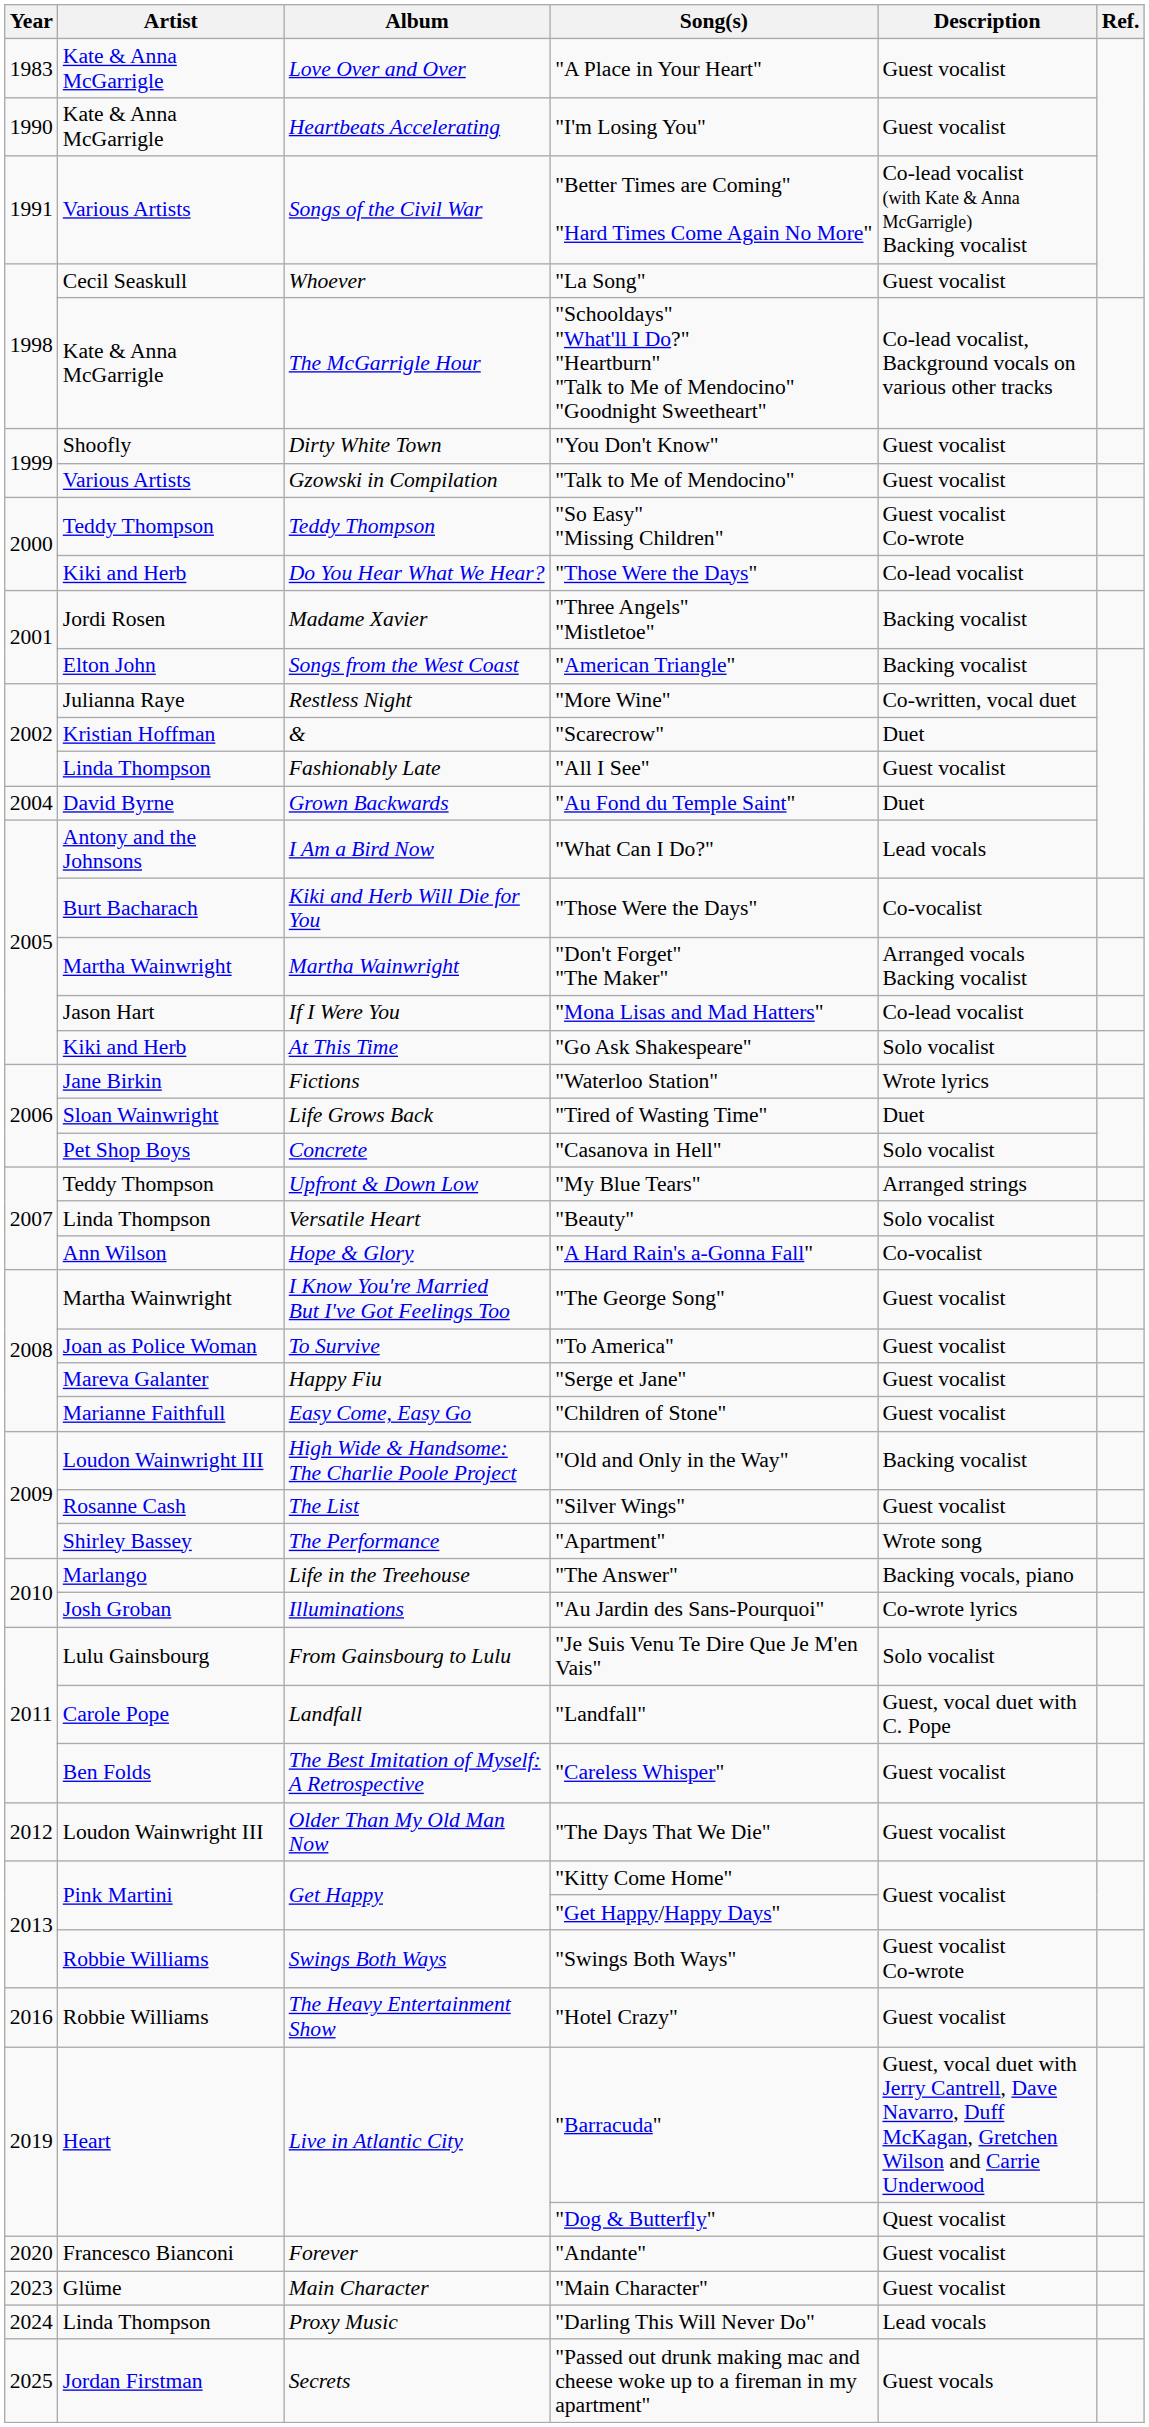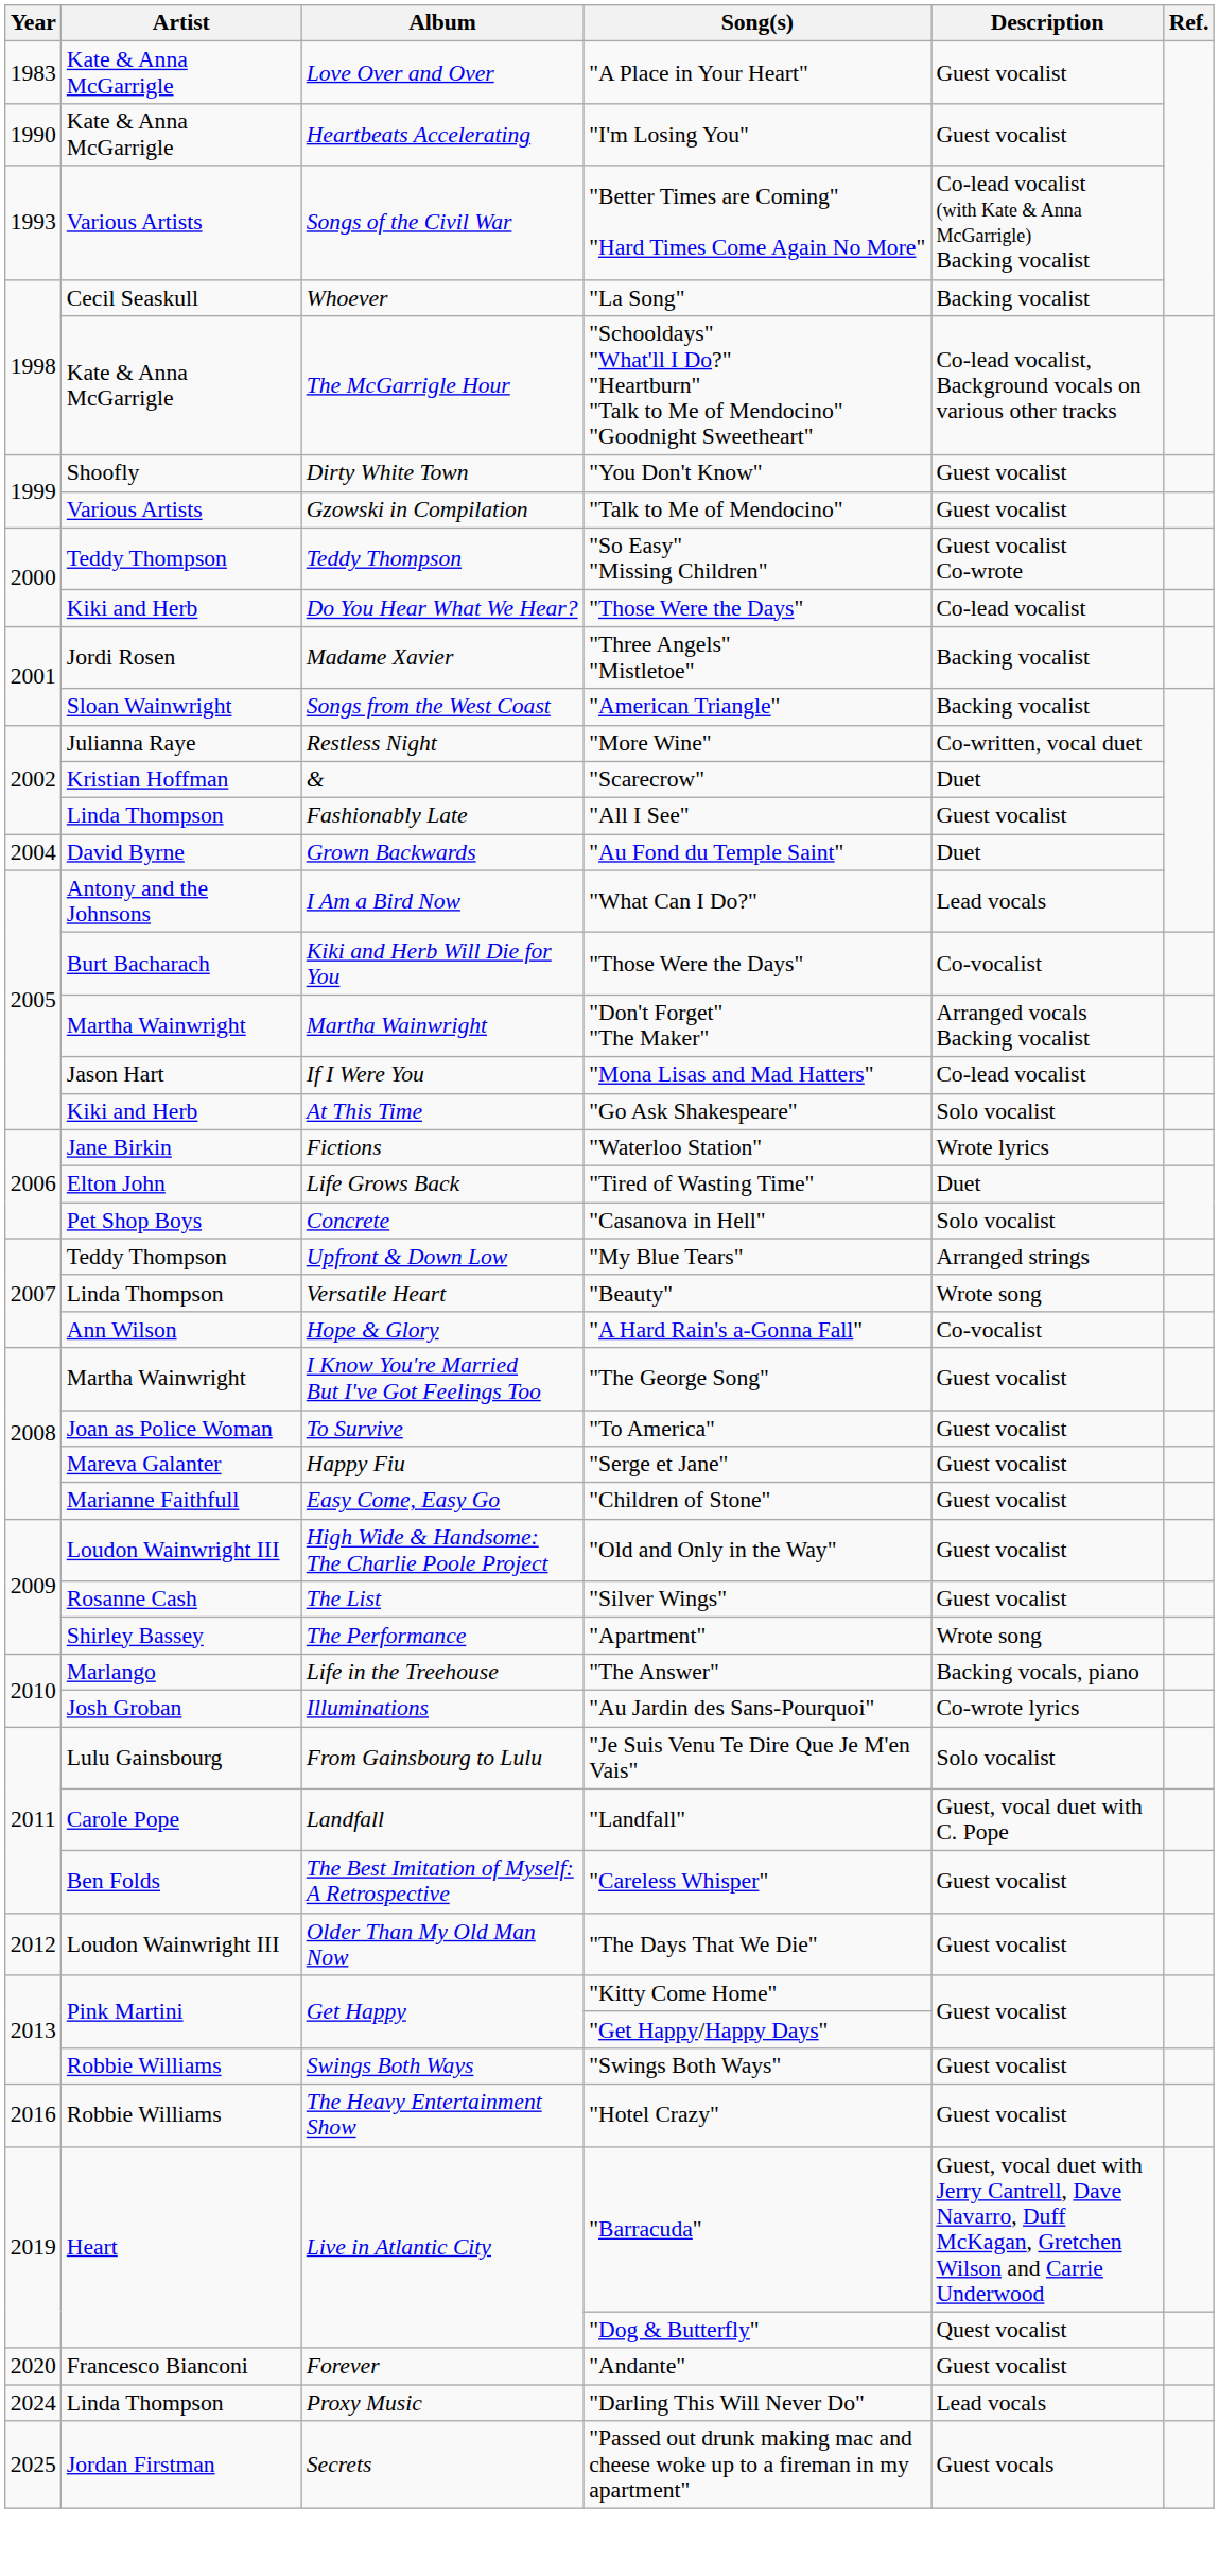 <table class="wikitable">
 <tr>
 <th width="10">Year</th>
 <th width="160">Artist</th>
 <th width="190">Album</th>
 <th width="235">Song(s)</th>
 <th width="155">Description</th>
 <th width="10">Ref.</th>
 </tr>
 <tr>
 <td align="center">1983</td>
 <td><a href='#'>Kate & Anna McGarrigle</a></td>
 <td><em><a href='#'>Love Over and Over</a></em></td>
 <td>"A Place in Your Heart"</td>
 <td>Guest vocalist</td>
 <td align="center" rowspan=4></td>
 </tr>
 <tr>
 <td align="center">1990</td>
 <td>Kate & Anna McGarrigle</td>
 <td><em><a href='#'>Heartbeats Accelerating</a></em></td>
 <td>"I'm Losing You"</td>
 <td>Guest vocalist</td>
 </tr>
 <tr>
-<td align="center">1991</td>
+<td align="center">1993</td>
 <td><a href='#'>Various Artists</a></td>
 <td><em><a href='#'>Songs of the Civil War</a></em></td>
 <td>"Better Times are Coming"<br><br>"<a href='#'>Hard Times Come Again No More</a>"</td>
 <td>Co-lead vocalist<br><small>(with Kate & Anna McGarrigle)</small><br>Backing vocalist</td>
 </tr>
 <tr>
 <td align="center" rowspan=2>1998</td>
 <td>Cecil Seaskull</td>
 <td><em>Whoever</em></td>
 <td>"La Song"</td>
-<td>Guest vocalist</td>
+<td>Backing vocalist</td>
 </tr>
 <tr>
 <td>Kate & Anna McGarrigle</td>
 <td><em><a href='#'>The McGarrigle Hour</a></em></td>
 <td>"Schooldays"<br>"<a href='#'>What'll I Do</a>?"<br>"Heartburn"<br>"Talk to Me of Mendocino"<br>"Goodnight Sweetheart"</td>
 <td>Co-lead vocalist,<br>Background vocals on<br>various other tracks</td>
 <td align="center"><br></td>
 </tr>
 <tr>
 <td align="center" rowspan=2>1999</td>
 <td>Shoofly</td>
 <td><em>Dirty White Town</em></td>
 <td>"You Don't Know"</td>
 <td>Guest vocalist</td>
 <td align="center"></td>
 </tr>
 <tr>
 <td><a href='#'>Various Artists</a></td>
 <td><em>Gzowski in Compilation</em></td>
 <td>"Talk to Me of Mendocino"</td>
 <td>Guest vocalist</td>
 <td align="center"></td>
 </tr>
 <tr>
 <td align="center" rowspan=2>2000</td>
 <td><a href='#'>Teddy Thompson</a></td>
 <td><em><a href='#'>Teddy Thompson</a></em></td>
 <td>"So Easy"<br>"Missing Children"</td>
 <td>Guest vocalist<br>Co-wrote</td>
 <td align="center"></td>
 </tr>
 <tr>
 <td><a href='#'>Kiki and Herb</a></td>
 <td><em><a href='#'>Do You Hear What We Hear?</a></em></td>
 <td>"<a href='#'>Those Were the Days</a>"</td>
 <td>Co-lead vocalist</td>
 <td align="center"></td>
 </tr>
 <tr>
 <td align="center" rowspan=2>2001</td>
 <td>Jordi Rosen</td>
 <td><em>Madame Xavier</em></td>
 <td>"Three Angels"<br>"Mistletoe"</td>
 <td>Backing vocalist</td>
 <td align="center"></td>
 </tr>
 <tr>
-<td><a href='#'>Elton John</a></td>
+<td><a href='#'>Sloan Wainwright</a></td>
 <td><em><a href='#'>Songs from the West Coast</a></em></td>
 <td>"<a href='#'>American Triangle</a>"</td>
 <td>Backing vocalist</td>
 <td align="center" rowspan=6></td>
 </tr>
 <tr>
 <td align="center" rowspan=3>2002</td>
 <td>Julianna Raye</td>
 <td><em>Restless Night</em></td>
 <td>"More Wine"</td>
 <td>Co-written, vocal duet</td>
 </tr>
 <tr>
 <td><a href='#'>Kristian Hoffman</a></td>
 <td><em>&</em></td>
 <td>"Scarecrow"</td>
 <td>Duet</td>
 </tr>
 <tr>
 <td><a href='#'>Linda Thompson</a></td>
 <td><em>Fashionably Late</em></td>
 <td>"All I See"</td>
 <td>Guest vocalist</td>
 </tr>
 <tr>
 <td align="center">2004</td>
 <td><a href='#'>David Byrne</a></td>
 <td><em><a href='#'>Grown Backwards</a></em></td>
 <td>"<a href='#'>Au Fond du Temple Saint</a>"</td>
 <td>Duet</td>
 </tr>
 <tr>
 <td align="center" rowspan=5>2005</td>
 <td><a href='#'>Antony and the Johnsons</a></td>
 <td><em><a href='#'>I Am a Bird Now</a></em></td>
 <td>"What Can I Do?"</td>
 <td>Lead vocals</td>
 </tr>
 <tr>
 <td><a href='#'>Burt Bacharach</a></td>
 <td><em><a href='#'>Kiki and Herb Will Die for You</a></em></td>
 <td>"Those Were the Days"</td>
 <td>Co-vocalist</td>
 <td align="center"></td>
 </tr>
 <tr>
 <td><a href='#'>Martha Wainwright</a></td>
 <td><em><a href='#'>Martha Wainwright</a></em></td>
 <td>"Don't Forget"<br>"The Maker"</td>
 <td>Arranged vocals<br>Backing vocalist</td>
 <td align="center"></td>
 </tr>
 <tr>
 <td>Jason Hart</td>
 <td><em>If I Were You</em></td>
 <td>"<a href='#'>Mona Lisas and Mad Hatters</a>"</td>
 <td>Co-lead vocalist</td>
 <td align="center"></td>
 </tr>
 <tr>
 <td><a href='#'>Kiki and Herb</a></td>
 <td><em><a href='#'>At This Time</a></em></td>
 <td>"Go Ask Shakespeare"</td>
 <td>Solo vocalist</td>
 <td align="center"></td>
 </tr>
 <tr>
 <td align="center" rowspan=3>2006</td>
 <td><a href='#'>Jane Birkin</a></td>
 <td><em>Fictions</em></td>
 <td>"Waterloo Station"</td>
 <td>Wrote lyrics</td>
 <td align="center"></td>
 </tr>
 <tr>
-<td><a href='#'>Sloan Wainwright</a></td>
+<td><a href='#'>Elton John</a></td>
 <td><em>Life Grows Back</em></td>
 <td>"Tired of Wasting Time"</td>
 <td>Duet</td>
 <td align="center" rowspan=2></td>
 </tr>
 <tr>
 <td><a href='#'>Pet Shop Boys</a></td>
 <td><em><a href='#'>Concrete</a></em></td>
 <td>"Casanova in Hell"</td>
 <td>Solo vocalist</td>
 </tr>
 <tr>
 <td align="center" rowspan=3>2007</td>
 <td>Teddy Thompson</td>
 <td><em><a href='#'>Upfront & Down Low</a></em></td>
 <td>"My Blue Tears"</td>
 <td>Arranged strings</td>
 <td align="center"></td>
 </tr>
 <tr>
 <td>Linda Thompson</td>
 <td><em>Versatile Heart</em></td>
 <td>"Beauty"</td>
-<td>Solo vocalist</td>
+<td>Wrote song</td>
 <td align="center"></td>
 </tr>
 <tr>
 <td><a href='#'>Ann Wilson</a></td>
 <td><em><a href='#'>Hope & Glory</a></em></td>
 <td>"<a href='#'>A Hard Rain's a-Gonna Fall</a>"</td>
 <td>Co-vocalist</td>
 <td align="center"></td>
 </tr>
 <tr>
 <td align="center" rowspan=4>2008</td>
 <td>Martha Wainwright</td>
 <td><em><a href='#'>I Know You're Married<br>But I've Got Feelings Too</a></em></td>
 <td>"The George Song"</td>
 <td>Guest vocalist</td>
 <td align="center"></td>
 </tr>
 <tr>
 <td><a href='#'>Joan as Police Woman</a></td>
 <td><em><a href='#'>To Survive</a></em></td>
 <td>"To America"</td>
 <td>Guest vocalist</td>
 <td align="center"></td>
 </tr>
 <tr>
 <td><a href='#'>Mareva Galanter</a></td>
 <td><em>Happy Fiu</em></td>
 <td>"Serge et Jane"</td>
 <td>Guest vocalist</td>
 <td align="center"></td>
 </tr>
 <tr>
 <td><a href='#'>Marianne Faithfull</a></td>
 <td><em><a href='#'>Easy Come, Easy Go</a></em></td>
 <td>"Children of Stone"</td>
 <td>Guest vocalist</td>
 <td align="center"></td>
 </tr>
 <tr>
 <td align="center" rowspan=3>2009</td>
 <td><a href='#'>Loudon Wainwright III</a></td>
 <td><em><a href='#'>High Wide & Handsome: The Charlie Poole Project</a></em></td>
 <td>"Old and Only in the Way"</td>
-<td>Backing vocalist</td>
+<td>Guest vocalist</td>
 <td align="center"></td>
 </tr>
 <tr>
 <td><a href='#'>Rosanne Cash</a></td>
 <td><em><a href='#'>The List</a></em></td>
 <td>"Silver Wings"</td>
 <td>Guest vocalist</td>
 <td align="center"></td>
 </tr>
 <tr>
 <td><a href='#'>Shirley Bassey</a></td>
 <td><em><a href='#'>The Performance</a></em></td>
 <td>"Apartment"</td>
 <td>Wrote song</td>
 <td align="center"></td>
 </tr>
 <tr>
 <td align="center" rowspan=2>2010</td>
 <td><a href='#'>Marlango</a></td>
 <td><em>Life in the Treehouse</em></td>
 <td>"The Answer"</td>
 <td>Backing vocals, piano</td>
 <td align="center"></td>
 </tr>
 <tr>
 <td><a href='#'>Josh Groban</a></td>
 <td><em><a href='#'>Illuminations</a></em></td>
 <td>"Au Jardin des Sans-Pourquoi"</td>
 <td>Co-wrote lyrics</td>
 <td align="center"></td>
 </tr>
 <tr>
 <td align="center" rowspan=3>2011</td>
 <td>Lulu Gainsbourg</td>
 <td><em>From Gainsbourg to Lulu</em></td>
 <td>"Je Suis Venu Te Dire Que Je M'en Vais"</td>
 <td>Solo vocalist</td>
 <td></td>
 </tr>
 <tr>
 <td><a href='#'>Carole Pope</a></td>
 <td><em>Landfall</em></td>
 <td>"Landfall"</td>
 <td>Guest, vocal duet with C. Pope</td>
 <td></td>
 </tr>
 <tr>
 <td><a href='#'>Ben Folds</a></td>
 <td><em><a href='#'>The Best Imitation of Myself: A Retrospective</a></em></td>
 <td>"<a href='#'>Careless Whisper</a>"</td>
 <td>Guest vocalist</td>
 <td></td>
 </tr>
 <tr>
 <td align="center">2012</td>
 <td>Loudon Wainwright III</td>
 <td><em><a href='#'>Older Than My Old Man Now</a></em></td>
 <td>"The Days That We Die"</td>
 <td>Guest vocalist</td>
 <td></td>
 </tr>
 <tr>
 <td align="center" rowspan=3>2013</td>
 <td rowspan=2><a href='#'>Pink Martini</a></td>
 <td rowspan=2><em><a href='#'>Get Happy</a></em></td>
 <td>"Kitty Come Home"</td>
 <td rowspan=2>Guest vocalist</td>
 <td rowspan=2></td>
 </tr>
 <tr>
 <td>"<a href='#'>Get Happy</a>/<a href='#'>Happy Days</a>"</td>
 </tr>
 <tr>
 <td><a href='#'>Robbie Williams</a></td>
 <td><em><a href='#'>Swings Both Ways</a></em></td>
 <td>"Swings Both Ways"</td>
-<td>Guest vocalist<br>Co-wrote</td>
+<td>Guest vocalist</td>
 <td></td>
 </tr>
 <tr>
 <td>2016</td>
 <td>Robbie Williams</td>
 <td><em><a href='#'>The Heavy Entertainment Show</a></em></td>
 <td>"Hotel Crazy"</td>
 <td>Guest vocalist</td>
 <td></td>
 </tr>
 <tr>
 <td align="center" rowspan=2>2019</td>
 <td rowspan=2><a href='#'>Heart</a></td>
 <td rowspan=2><em><a href='#'>Live in Atlantic City</a></em></td>
 <td>"<a href='#'>Barracuda</a>"</td>
 <td>Guest, vocal duet with <a href='#'>Jerry Cantrell</a>, <a href='#'>Dave Navarro</a>, <a href='#'>Duff McKagan</a>, <a href='#'>Gretchen Wilson</a> and <a href='#'>Carrie Underwood</a></td>
 <td></td>
 </tr>
 <tr>
 <td>"<a href='#'>Dog & Butterfly</a>"</td>
 <td>Quest vocalist</td>
 <td></td>
 </tr>
 <tr>
 <td>2020</td>
 <td>Francesco Bianconi</td>
 <td><em>Forever</em></td>
 <td>"Andante"</td>
 <td>Guest vocalist</td>
 <td></td>
 </tr>
 <tr>
-<td>2023</td>
-<td>Glüme</td>
-<td><em>Main Character</em></td>
-<td>"Main Character"</td>
-<td>Guest vocalist</td>
-<td></td>
-</tr>
-<tr>
 <td>2024</td>
 <td>Linda Thompson</td>
 <td><em>Proxy Music</em></td>
 <td>"Darling This Will Never Do"</td>
 <td>Lead vocals</td>
 <td></td>
 </tr>
 <tr>
 <td>2025</td>
 <td><a href='#'>Jordan Firstman</a></td>
 <td><em>Secrets</em></td>
 <td>"Passed out drunk making mac and cheese woke up to a fireman in my apartment"</td>
 <td>Guest vocals</td>
 <td></td>
 </tr>
 </table>
